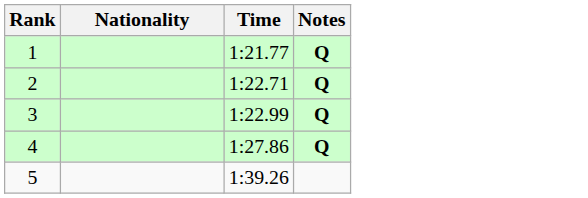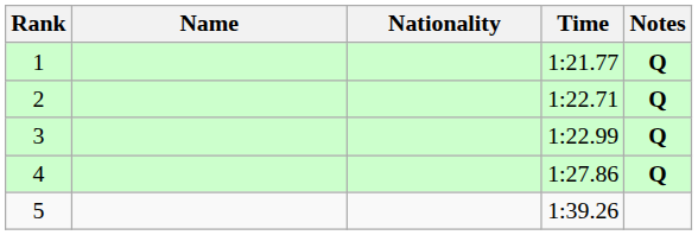 <table class="wikitable sortable" style="text-align:center">
 <tr>
 <th>Rank</th>
+<th style="width:180px">Name</th>
 <th style="width:125px">Nationality</th>
 <th>Time</th>
 <th>Notes</th>
 </tr>
 <tr style="background:#cfc;">
 <td>1</td>
 <td style="text-align:left;"></td>
+<td style="text-align:left;"></td>
 <td>1:21.77</td>
 <td><strong>Q</strong></td>
 </tr>
 <tr style="background:#cfc;">
 <td>2</td>
+<td style="text-align:left;"></td>
 <td style="text-align:left;"></td>
 <td>1:22.71</td>
 <td><strong>Q</strong></td>
 </tr>
 <tr style="background:#cfc;">
 <td>3</td>
 <td style="text-align:left;"></td>
+<td style="text-align:left;"></td>
 <td>1:22.99</td>
 <td><strong>Q</strong></td>
 </tr>
 <tr style="background:#cfc;">
 <td>4</td>
+<td style="text-align:left;"></td>
 <td style="text-align:left;"></td>
 <td>1:27.86</td>
 <td><strong>Q</strong></td>
 </tr>
 <tr>
 <td>5</td>
 <td style="text-align:left;"></td>
+<td style="text-align:left;"></td>
 <td>1:39.26</td>
 <td></td>
 </tr>
 </table>
